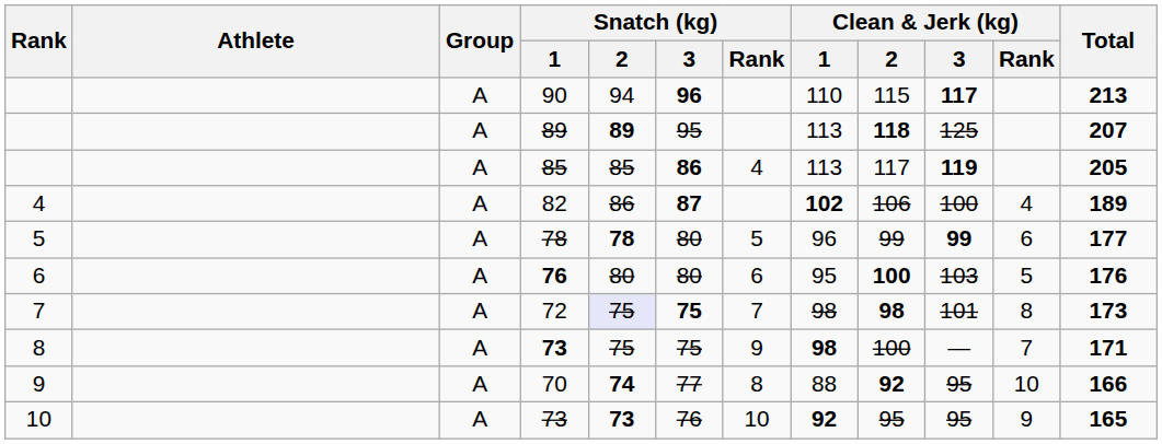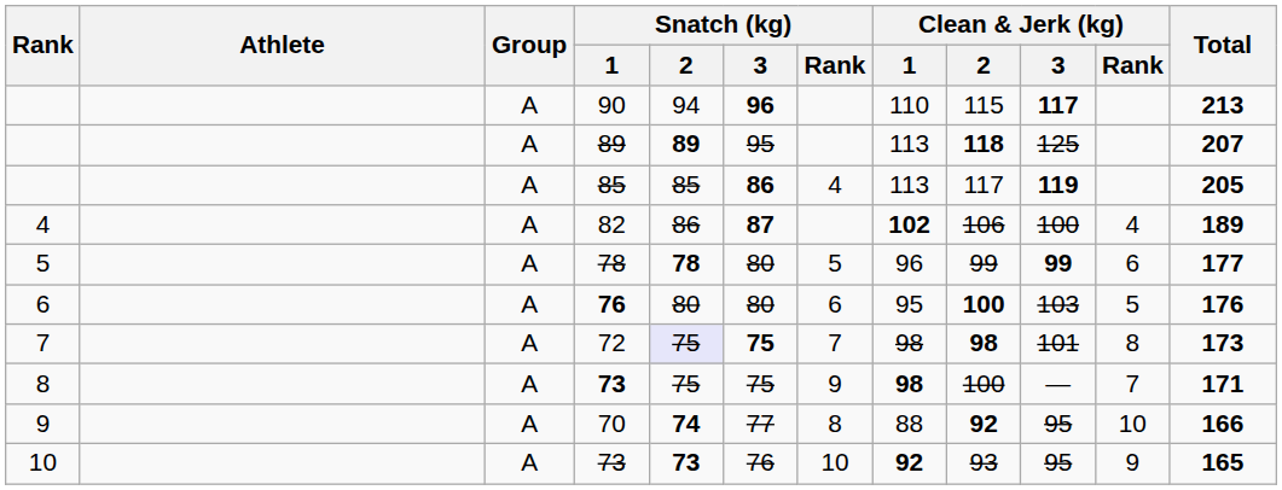 <table class = "wikitable" style="text-align:center;">
 <tr>
 <th rowspan=2 width=40>Rank</th>
 <th rowspan=2 width=250>Athlete</th>
 <th rowspan=2 width=50>Group</th>
 <th colspan=4>Snatch (kg)</th>
 <th colspan=4>Clean & Jerk (kg)</th>
 <th rowspan=2 width=60>Total</th>
 </tr>
 <tr>
 <th width=40>1</th>
 <th width=40>2</th>
 <th width=40>3</th>
 <th width=40>Rank</th>
 <th width=40>1</th>
 <th width=40>2</th>
 <th width=40>3</th>
 <th width=40>Rank</th>
 </tr>
 <tr>
 <td></td>
 <td align=left></td>
 <td>A</td>
 <td>90</td>
 <td>94</td>
 <td><strong>96</strong></td>
 <td></td>
 <td>110</td>
 <td>115</td>
 <td><strong>117</strong></td>
 <td></td>
 <td><strong>213</strong></td>
 </tr>
 <tr>
 <td></td>
 <td align=left></td>
 <td>A</td>
 <td><s>89</s></td>
 <td><strong>89</strong></td>
 <td><s>95</s></td>
 <td></td>
 <td>113</td>
 <td><strong>118</strong></td>
 <td><s>125</s></td>
 <td></td>
 <td><strong>207</strong></td>
 </tr>
 <tr>
 <td></td>
 <td align=left></td>
 <td>A</td>
 <td><s>85</s></td>
 <td><s>85</s></td>
 <td><strong>86</strong></td>
 <td>4</td>
 <td>113</td>
 <td>117</td>
 <td><strong>119</strong></td>
 <td></td>
 <td><strong>205</strong></td>
 </tr>
 <tr>
 <td>4</td>
 <td align=left></td>
 <td>A</td>
 <td>82</td>
 <td><s>86</s></td>
 <td><strong>87</strong></td>
 <td></td>
 <td><strong>102</strong></td>
 <td><s>106</s></td>
 <td><s>100</s></td>
 <td>4</td>
 <td><strong>189</strong></td>
 </tr>
 <tr>
 <td>5</td>
 <td align=left></td>
 <td>A</td>
 <td><s>78</s></td>
 <td><strong>78</strong></td>
 <td><s>80</s></td>
 <td>5</td>
 <td>96</td>
 <td><s>99</s></td>
 <td><strong>99</strong></td>
 <td>6</td>
 <td><strong>177</strong></td>
 </tr>
 <tr>
 <td>6</td>
 <td align=left></td>
 <td>A</td>
 <td><strong>76</strong></td>
 <td><s>80</s></td>
 <td><s>80</s></td>
 <td>6</td>
 <td>95</td>
 <td><strong>100</strong></td>
 <td><s>103</s></td>
 <td>5</td>
 <td><strong>176</strong></td>
 </tr>
 <tr>
 <td>7</td>
 <td align=left></td>
 <td>A</td>
 <td>72</td>
 <td style="background: lavender;"><s>75</s></td>
 <td><strong>75</strong></td>
 <td>7</td>
 <td><s>98</s></td>
 <td><strong>98</strong></td>
 <td><s>101</s></td>
 <td>8</td>
 <td><strong>173</strong></td>
 </tr>
 <tr>
 <td>8</td>
 <td align=left></td>
 <td>A</td>
 <td><strong>73</strong></td>
 <td><s>75</s></td>
 <td><s>75</s></td>
 <td>9</td>
 <td><strong>98</strong></td>
 <td><s>100</s></td>
 <td>—</td>
 <td>7</td>
 <td><strong>171</strong></td>
 </tr>
 <tr>
 <td>9</td>
 <td align=left></td>
 <td>A</td>
 <td>70</td>
 <td><strong>74</strong></td>
 <td><s>77</s></td>
 <td>8</td>
 <td>88</td>
 <td><strong>92</strong></td>
 <td><s>95</s></td>
 <td>10</td>
 <td><strong>166</strong></td>
 </tr>
 <tr>
 <td>10</td>
 <td align=left></td>
 <td>A</td>
 <td><s>73</s></td>
 <td><strong>73</strong></td>
 <td><s>76</s></td>
 <td>10</td>
 <td><strong>92</strong></td>
-<td><s>95</s></td>
+<td><s>93</s></td>
 <td><s>95</s></td>
 <td>9</td>
 <td><strong>165</strong></td>
 </tr>
 </table>
